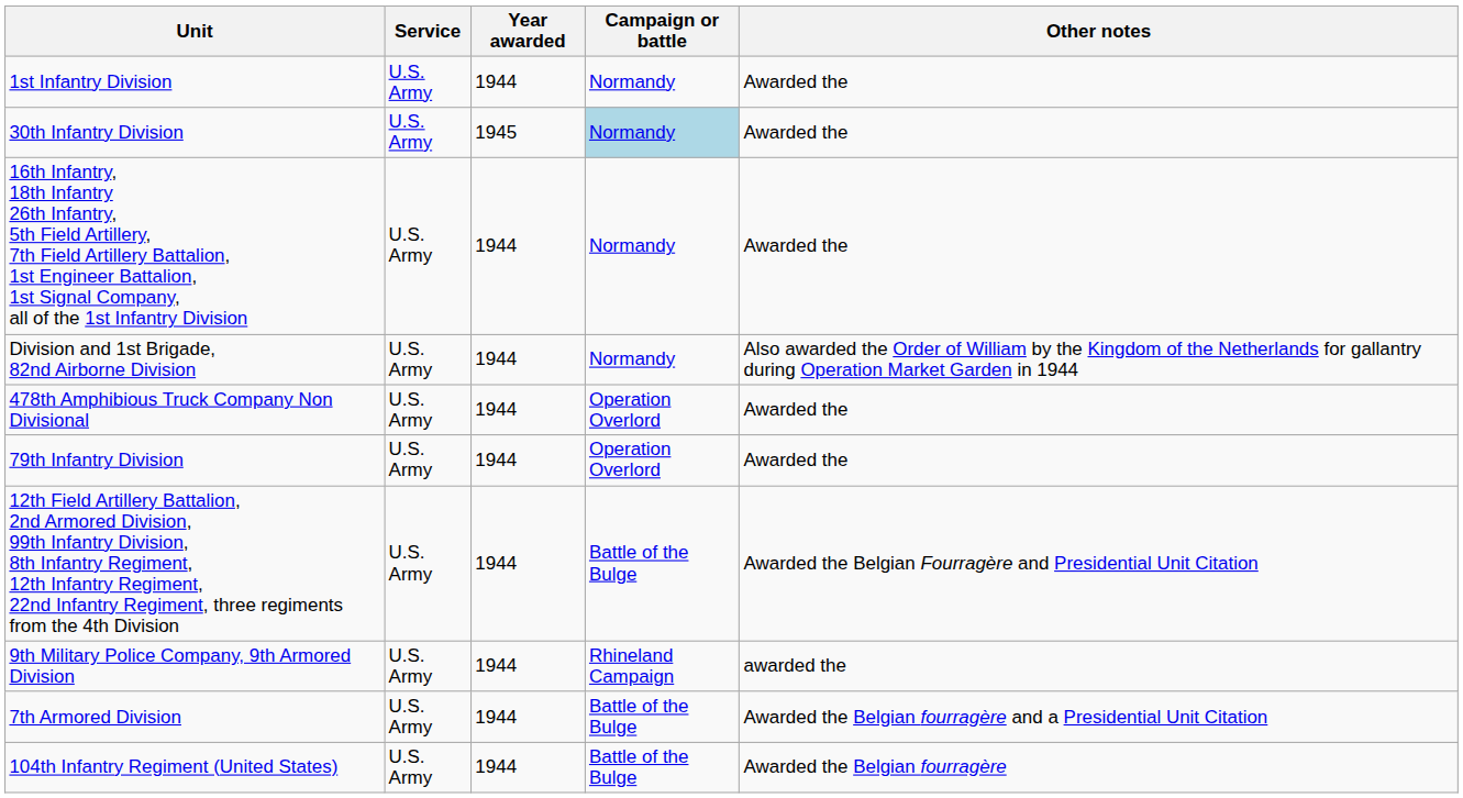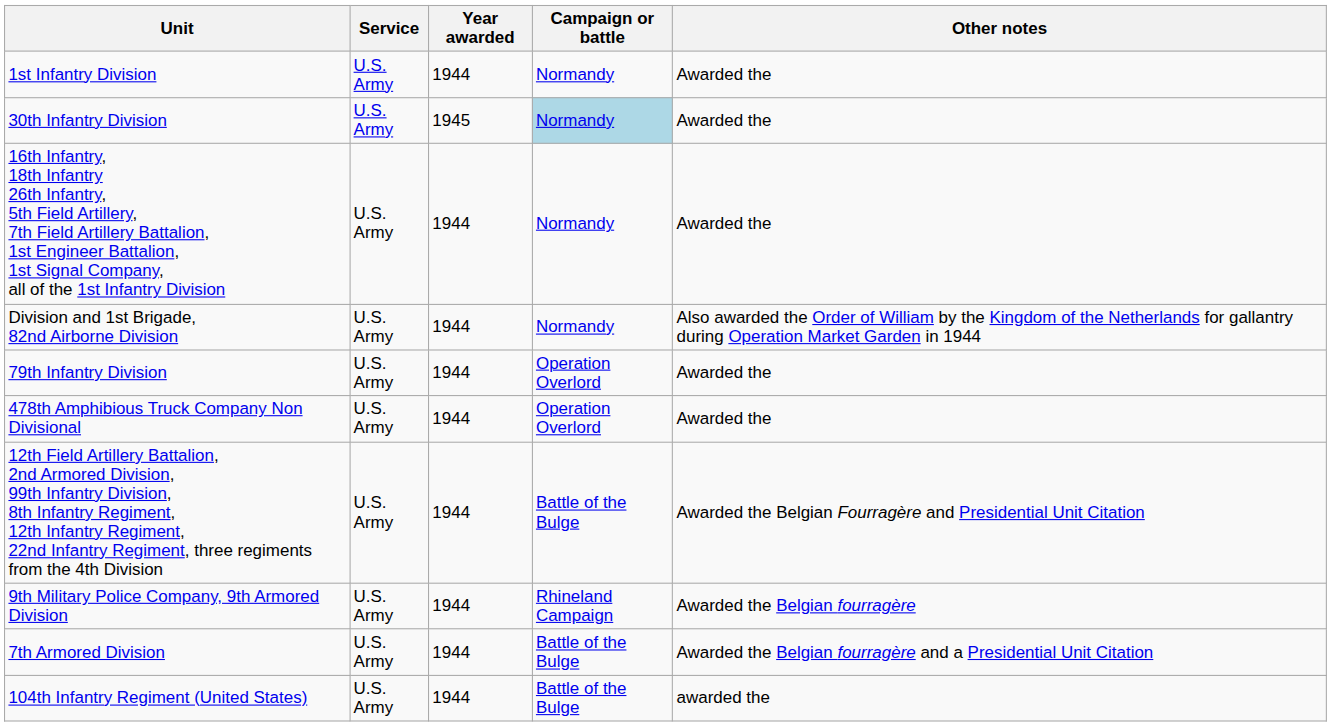 <table class="wikitable" style="float:left;">
 <tr style="background:#efefef;">
 <th>Unit</th>
 <th>Service</th>
 <th>Year awarded</th>
 <th>Campaign or battle</th>
 <th>Other notes</th>
 </tr>
 <tr>
 <td><a href='#'>1st Infantry Division</a></td>
 <td><a href='#'>U.S. Army</a></td>
 <td>1944</td>
 <td><a href='#'>Normandy</a></td>
 <td>Awarded the </td>
 </tr>
 <tr>
 <td><a href='#'>30th Infantry Division</a></td>
 <td><a href='#'>U.S. Army</a></td>
 <td>1945</td>
 <td style="background: lightblue;"><a href='#'>Normandy</a></td>
 <td>Awarded the </td>
 </tr>
 <tr>
 <td><a href='#'>16th Infantry</a>,<br><a href='#'>18th Infantry</a><br> <a href='#'>26th Infantry</a>,<br><a href='#'>5th Field Artillery</a>,<br><a href='#'>7th Field Artillery Battalion</a>,<br><a href='#'>1st Engineer Battalion</a>,<br><a href='#'>1st Signal Company</a>,<br> all of the <a href='#'>1st Infantry Division</a></td>
 <td>U.S. Army</td>
 <td>1944</td>
 <td><a href='#'>Normandy</a></td>
 <td>Awarded the </td>
 </tr>
 <tr>
 <td>Division and 1st Brigade,<br><a href='#'>82nd Airborne Division</a></td>
 <td>U.S. Army</td>
 <td>1944</td>
 <td><a href='#'>Normandy</a></td>
 <td>Also awarded the <a href='#'>Order of William</a> by the <a href='#'>Kingdom of the Netherlands</a> for gallantry during <a href='#'>Operation Market Garden</a> in 1944</td>
 </tr>
 <tr>
-<td><a href='#'>478th Amphibious Truck Company Non Divisional</a></td>
+<td><a href='#'>79th Infantry Division</a></td>
 <td>U.S. Army</td>
 <td>1944</td>
 <td><a href='#'>Operation Overlord</a></td>
 <td>Awarded the </td>
 </tr>
 <tr>
-<td><a href='#'>79th Infantry Division</a></td>
+<td><a href='#'>478th Amphibious Truck Company Non Divisional</a></td>
 <td>U.S. Army</td>
 <td>1944</td>
 <td><a href='#'>Operation Overlord</a></td>
 <td>Awarded the </td>
 </tr>
 <tr>
 <td><a href='#'>12th Field Artillery Battalion</a>,<br><a href='#'>2nd Armored Division</a>,<br><a href='#'>99th Infantry Division</a>,<br><a href='#'>8th Infantry Regiment</a>,<br><a href='#'>12th Infantry Regiment</a>,<br><a href='#'>22nd Infantry Regiment</a>,  three regiments from the 4th Division</td>
 <td>U.S. Army</td>
 <td>1944</td>
 <td><a href='#'>Battle of the Bulge</a></td>
 <td>Awarded the Belgian <em>Fourragère</em> and <a href='#'>Presidential Unit Citation</a></td>
 </tr>
 <tr>
 <td><a href='#'>9th Military Police Company, 9th Armored Division</a></td>
 <td>U.S. Army</td>
 <td>1944</td>
 <td><a href='#'>Rhineland Campaign</a></td>
-<td>awarded the </td>
+<td>Awarded the <a href='#'>Belgian <em>fourragère</em></a></td>
 </tr>
 <tr>
 <td><a href='#'>7th Armored Division</a></td>
 <td>U.S. Army</td>
 <td>1944</td>
 <td><a href='#'>Battle of the Bulge</a></td>
 <td>Awarded the <a href='#'>Belgian <em>fourragère</em></a> and a <a href='#'>Presidential Unit Citation</a></td>
 </tr>
 <tr>
 <td><a href='#'>104th Infantry Regiment (United States)</a></td>
 <td>U.S. Army</td>
 <td>1944</td>
 <td><a href='#'>Battle of the Bulge</a></td>
-<td>Awarded the <a href='#'>Belgian <em>fourragère</em></a></td>
+<td>awarded the </td>
 </tr>
 </table>
